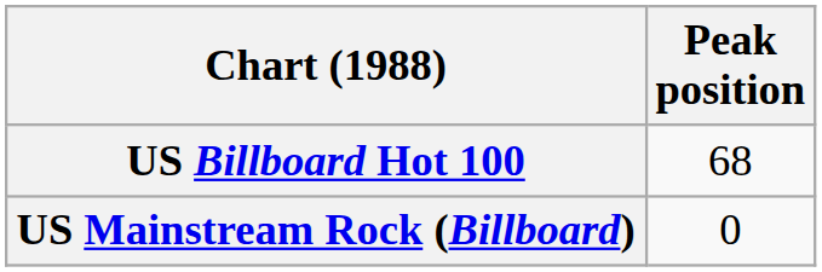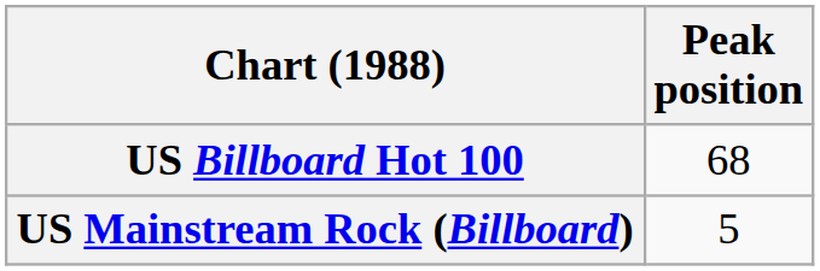 <table class="wikitable sortable plainrowheaders" style="text-align:center">
 <tr>
 <th scope="col">Chart (1988)</th>
 <th scope="col">Peak<br>position</th>
 </tr>
 <tr>
 <th scope="row">US <a href='#'><em>Billboard</em> Hot 100</a></th>
 <td>68</td>
 </tr>
 <tr>
 <th scope="row">US <a href='#'>Mainstream Rock</a> (<em><a href='#'>Billboard</a></em>)</th>
-<td>0</td>
+<td>5</td>
 </tr>
 </table>
